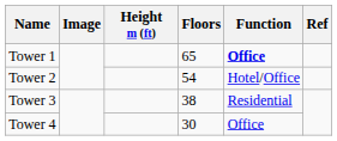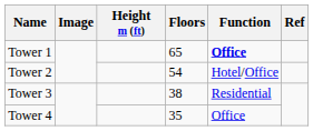 <table class="wikitable sortable static-row-numbers">
 <tr>
 <th>Name</th>
 <th>Image</th>
 <th width="75px">Height<br><small><a href='#'>m</a> (<a href='#'>ft</a>)</small></th>
 <th>Floors</th>
 <th>Function</th>
 <th>Ref</th>
 </tr>
 <tr>
 <td>Tower 1</td>
 <td rowspan=2></td>
 <td></td>
 <td>65</td>
 <td><strong><a href='#'>Office</a></strong></td>
 <td></td>
 </tr>
 <tr>
 <td>Tower 2</td>
 <td></td>
 <td>54</td>
 <td><a href='#'>Hotel</a>/<a href='#'>Office</a></td>
 <td></td>
 </tr>
 <tr>
 <td>Tower 3</td>
 <td rowspan=2></td>
 <td></td>
 <td>38</td>
 <td><a href='#'>Residential</a></td>
 </tr>
 <tr>
 <td>Tower 4</td>
 <td></td>
-<td>30</td>
+<td>35</td>
 <td><a href='#'>Office</a></td>
 </tr>
 </table>
